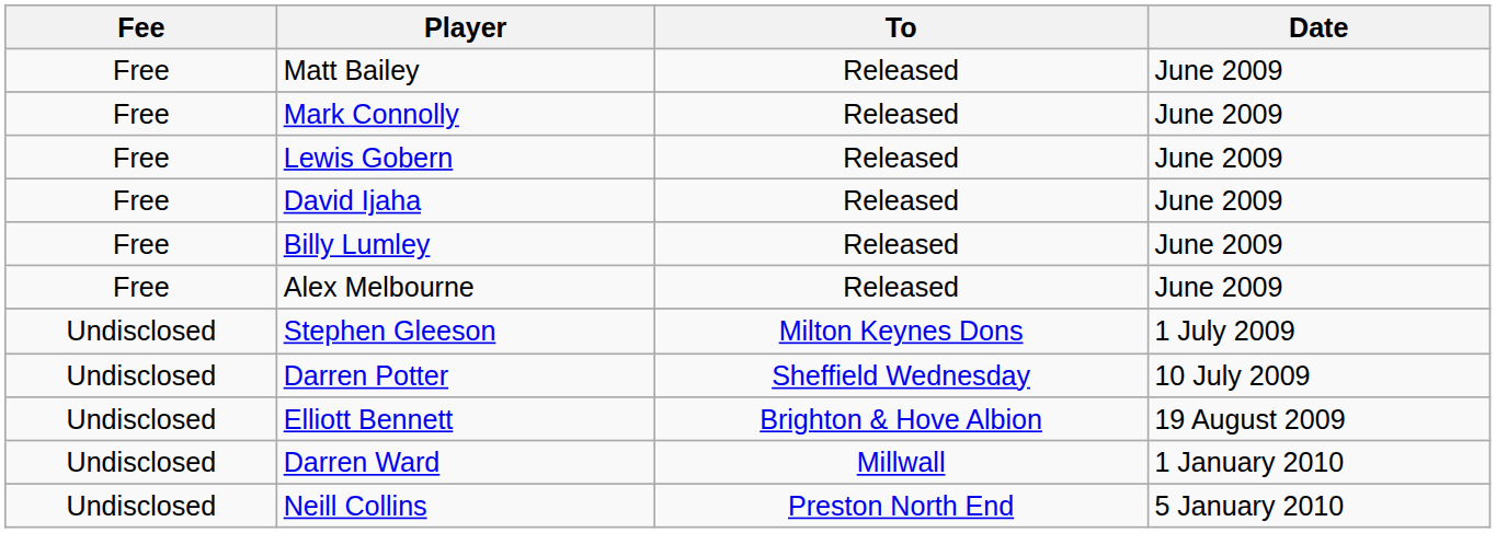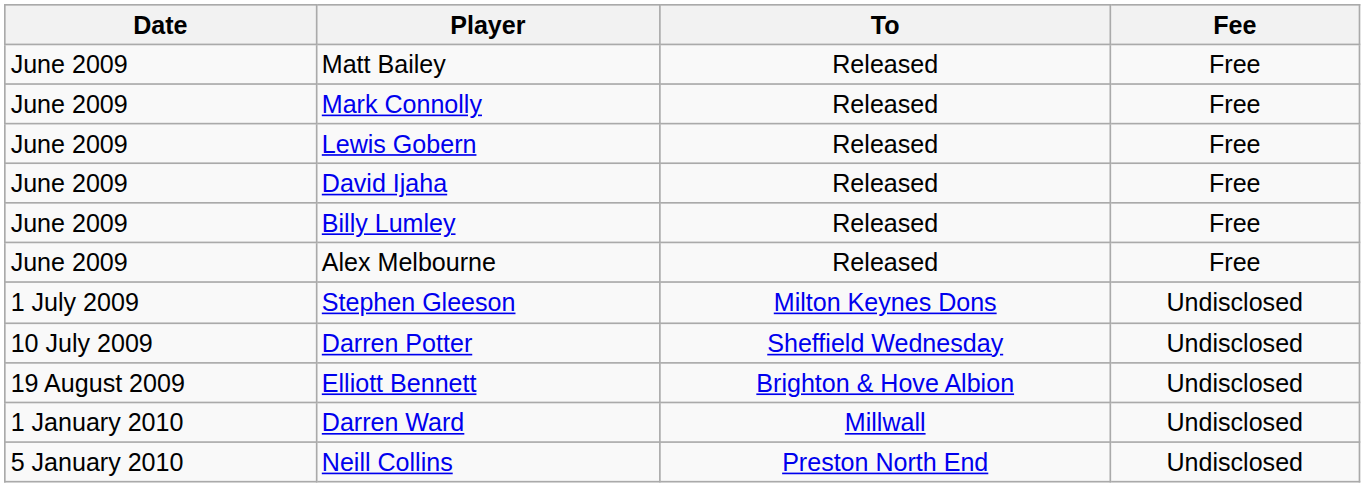 <table class="wikitable" style="text-align:center; font-size:95%;width:65%; text-align:left">
 <tr>
-<th>Fee</th>
+<th>Date</th>
 <th>Player</th>
 <th>To</th>
-<th>Date</th>
+<th>Fee</th>
 </tr>
 <tr --->
-<td align="center">Free</td>
+<td>June 2009</td>
 <td> Matt Bailey</td>
 <td align="center">Released</td>
-<td>June 2009</td>
+<td align="center">Free</td>
 </tr>
 <tr --->
-<td align="center">Free</td>
+<td>June 2009</td>
 <td> <a href='#'>Mark Connolly</a></td>
 <td align="center">Released</td>
-<td>June 2009</td>
+<td align="center">Free</td>
 </tr>
 <tr --->
-<td align="center">Free</td>
+<td>June 2009</td>
 <td> <a href='#'>Lewis Gobern</a></td>
 <td align="center">Released</td>
-<td>June 2009</td>
+<td align="center">Free</td>
 </tr>
 <tr --->
-<td align="center">Free</td>
+<td>June 2009</td>
 <td> <a href='#'>David Ijaha</a></td>
 <td align="center">Released</td>
-<td>June 2009</td>
+<td align="center">Free</td>
 </tr>
 <tr --->
-<td align="center">Free</td>
+<td>June 2009</td>
 <td> <a href='#'>Billy Lumley</a></td>
 <td align="center">Released</td>
-<td>June 2009</td>
+<td align="center">Free</td>
 </tr>
 <tr --->
-<td align="center">Free</td>
+<td>June 2009</td>
 <td> Alex Melbourne</td>
 <td align="center">Released</td>
-<td>June 2009</td>
+<td align="center">Free</td>
 </tr>
 <tr --->
-<td align="center">Undisclosed</td>
+<td>1 July 2009</td>
 <td> <a href='#'>Stephen Gleeson</a></td>
 <td align="center"><a href='#'>Milton Keynes Dons</a></td>
-<td>1 July 2009</td>
+<td align="center">Undisclosed</td>
 </tr>
 <tr --->
-<td align="center">Undisclosed</td>
+<td>10 July 2009</td>
 <td> <a href='#'>Darren Potter</a></td>
 <td align="center"><a href='#'>Sheffield Wednesday</a></td>
-<td>10 July 2009</td>
+<td align="center">Undisclosed</td>
 </tr>
 <tr --->
-<td align="center">Undisclosed</td>
+<td>19 August 2009</td>
 <td> <a href='#'>Elliott Bennett</a></td>
 <td align="center"><a href='#'>Brighton & Hove Albion</a></td>
-<td>19 August 2009</td>
+<td align="center">Undisclosed</td>
 </tr>
 <tr --->
-<td align="center">Undisclosed</td>
+<td>1 January 2010</td>
 <td> <a href='#'>Darren Ward</a></td>
 <td align="center"><a href='#'>Millwall</a></td>
-<td>1 January 2010</td>
+<td align="center">Undisclosed</td>
 </tr>
 <tr --->
-<td align="center">Undisclosed</td>
+<td>5 January 2010</td>
 <td> <a href='#'>Neill Collins</a></td>
 <td align="center"><a href='#'>Preston North End</a></td>
-<td>5 January 2010</td>
+<td align="center">Undisclosed</td>
 </tr>
 </table>
